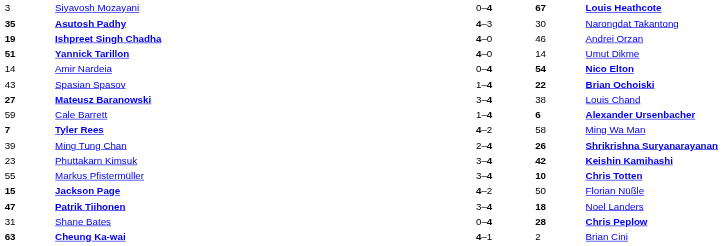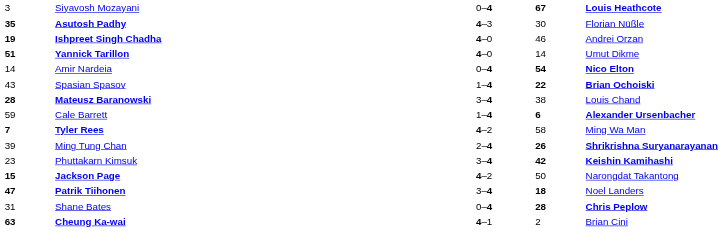 <table width="100%" cellspacing="5">
 <tr>
 <th width=5%></th>
 <th width=40%></th>
 <th width=10%></th>
 <th width=5%></th>
 <th width=40%></th>
 </tr>
 <tr>
 <td>3</td>
 <td> <a href='#'>Siyavosh Mozayani</a></td>
 <td align="center">0–<strong>4</strong></td>
 <td><strong>67</strong></td>
 <td> <strong><a href='#'>Louis Heathcote</a></strong></td>
 </tr>
 <tr>
 <td><strong>35</strong></td>
 <td> <strong><a href='#'>Asutosh Padhy</a></strong></td>
 <td align="center"><strong>4</strong>–3</td>
 <td>30</td>
-<td> <a href='#'>Narongdat Takantong</a></td>
+<td> <a href='#'>Florian Nüßle</a></td>
 </tr>
 <tr>
 <td><strong>19</strong></td>
 <td> <strong><a href='#'>Ishpreet Singh Chadha</a></strong></td>
 <td align="center"><strong>4</strong>–0</td>
 <td>46</td>
 <td> <a href='#'>Andrei Orzan</a></td>
 </tr>
 <tr>
 <td><strong>51</strong></td>
 <td> <strong><a href='#'>Yannick Tarillon</a></strong></td>
 <td align="center"><strong>4</strong>–0</td>
 <td>14</td>
 <td> <a href='#'>Umut Dikme</a></td>
 </tr>
 <tr>
 <td>14</td>
 <td> <a href='#'>Amir Nardeia</a></td>
 <td align="center">0–<strong>4</strong></td>
 <td><strong>54</strong></td>
 <td> <strong><a href='#'>Nico Elton</a></strong></td>
 </tr>
 <tr>
 <td>43</td>
 <td> <a href='#'>Spasian Spasov</a></td>
 <td align="center">1–<strong>4</strong></td>
 <td><strong>22</strong></td>
 <td> <strong><a href='#'>Brian Ochoiski</a></strong></td>
 </tr>
 <tr>
-<td><strong>27</strong></td>
+<td><strong>28</strong></td>
 <td> <strong><a href='#'>Mateusz Baranowski</a></strong></td>
 <td align="center">3–<strong>4</strong></td>
 <td>38</td>
 <td> <a href='#'>Louis Chand</a></td>
 </tr>
 <tr>
 <td>59</td>
 <td> <a href='#'>Cale Barrett</a></td>
 <td align="center">1–<strong>4</strong></td>
 <td><strong>6</strong></td>
 <td> <strong><a href='#'>Alexander Ursenbacher</a></strong></td>
 </tr>
 <tr>
 <td><strong>7</strong></td>
 <td> <strong><a href='#'>Tyler Rees</a></strong></td>
 <td align="center"><strong>4</strong>–2</td>
 <td>58</td>
 <td> <a href='#'>Ming Wa Man</a></td>
 </tr>
 <tr>
 <td>39</td>
 <td> <a href='#'>Ming Tung Chan</a></td>
 <td align="center">2–<strong>4</strong></td>
 <td><strong>26</strong></td>
 <td> <strong><a href='#'>Shrikrishna Suryanarayanan</a></strong></td>
 </tr>
 <tr>
 <td>23</td>
 <td> <a href='#'>Phuttakarn Kimsuk</a></td>
 <td align="center">3–<strong>4</strong></td>
 <td><strong>42</strong></td>
 <td> <strong><a href='#'>Keishin Kamihashi</a></strong></td>
 </tr>
 <tr>
-<td>55</td>
-<td> <a href='#'>Markus Pfistermüller</a></td>
-<td align="center">3–<strong>4</strong></td>
-<td><strong>10</strong></td>
-<td> <strong><a href='#'>Chris Totten</a></strong></td>
-</tr>
-<tr>
 <td><strong>15</strong></td>
 <td> <strong><a href='#'>Jackson Page</a></strong></td>
 <td align="center"><strong>4</strong>–2</td>
 <td>50</td>
-<td> <a href='#'>Florian Nüßle</a></td>
+<td> <a href='#'>Narongdat Takantong</a></td>
 </tr>
 <tr>
 <td><strong>47</strong></td>
 <td> <strong><a href='#'>Patrik Tiihonen</a></strong></td>
 <td align="center">3–<strong>4</strong></td>
 <td><strong>18</strong></td>
 <td> <a href='#'>Noel Landers</a></td>
 </tr>
 <tr>
 <td>31</td>
 <td> <a href='#'>Shane Bates</a></td>
 <td align="center">0–<strong>4</strong></td>
 <td><strong>28</strong></td>
 <td> <strong><a href='#'>Chris Peplow</a></strong></td>
 </tr>
 <tr>
 <td><strong>63</strong></td>
 <td> <strong><a href='#'>Cheung Ka-wai </a></strong></td>
 <td align="center"><strong>4</strong>–1</td>
 <td>2</td>
 <td> <a href='#'>Brian Cini</a></td>
 </tr>
 </table>
